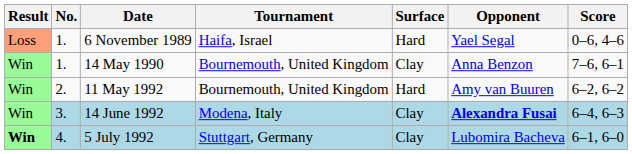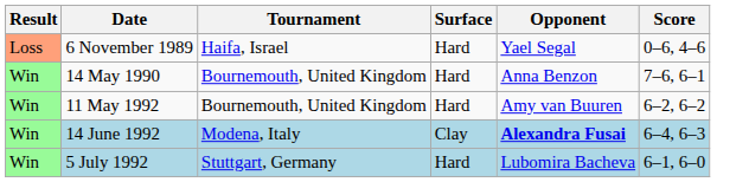 <table class="sortable wikitable" style=font-size:97%>
 <tr>
 <th>Result</th>
-<th>No.</th>
 <th>Date</th>
 <th>Tournament</th>
 <th>Surface</th>
 <th>Opponent</th>
 <th>Score</th>
 </tr>
 <tr>
 <td style="background:#ffa07a;">Loss</td>
-<td>1.</td>
 <td>6 November 1989</td>
 <td><a href='#'>Haifa</a>, Israel</td>
 <td>Hard</td>
 <td> <a href='#'>Yael Segal</a></td>
 <td>0–6, 4–6</td>
 </tr>
 <tr>
 <td style="background:#98fb98;">Win</td>
-<td>1.</td>
 <td>14 May 1990</td>
 <td><a href='#'>Bournemouth</a>, United Kingdom</td>
-<td>Clay</td>
+<td>Hard</td>
 <td> <a href='#'>Anna Benzon</a></td>
 <td>7–6, 6–1</td>
 </tr>
 <tr>
 <td style="background:#98fb98;">Win</td>
-<td>2.</td>
 <td>11 May 1992</td>
 <td>Bournemouth, United Kingdom</td>
 <td>Hard</td>
 <td> <a href='#'>Amy van Buuren</a></td>
 <td>6–2, 6–2</td>
 </tr>
 <tr bgcolor="lightblue">
 <td style="background:#98fb98;">Win</td>
-<td>3.</td>
 <td>14 June 1992</td>
 <td><a href='#'>Modena</a>, Italy</td>
 <td>Clay</td>
 <td><strong> <a href='#'>Alexandra Fusai</a></strong></td>
 <td>6–4, 6–3</td>
 </tr>
 <tr bgcolor="lightblue">
-<td style="background:#98fb98;"><strong>Win</strong></td>
-<td>4.</td>
+<td style="background:#98fb98;">Win</td>
 <td>5 July 1992</td>
 <td><a href='#'>Stuttgart</a>, Germany</td>
-<td>Clay</td>
+<td>Hard</td>
 <td> <a href='#'>Lubomira Bacheva</a></td>
 <td>6–1, 6–0</td>
 </tr>
 </table>
